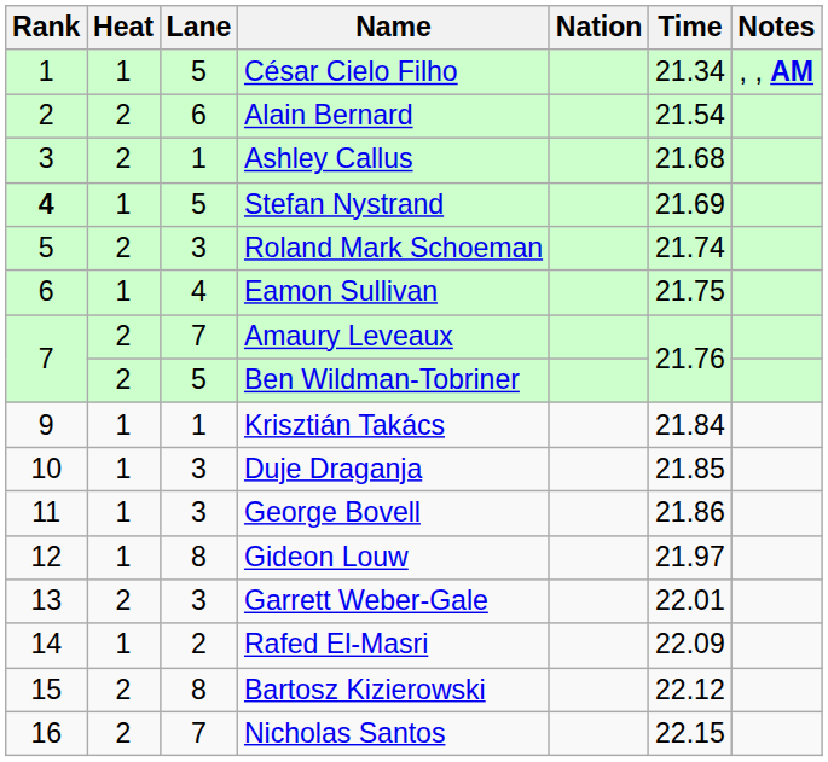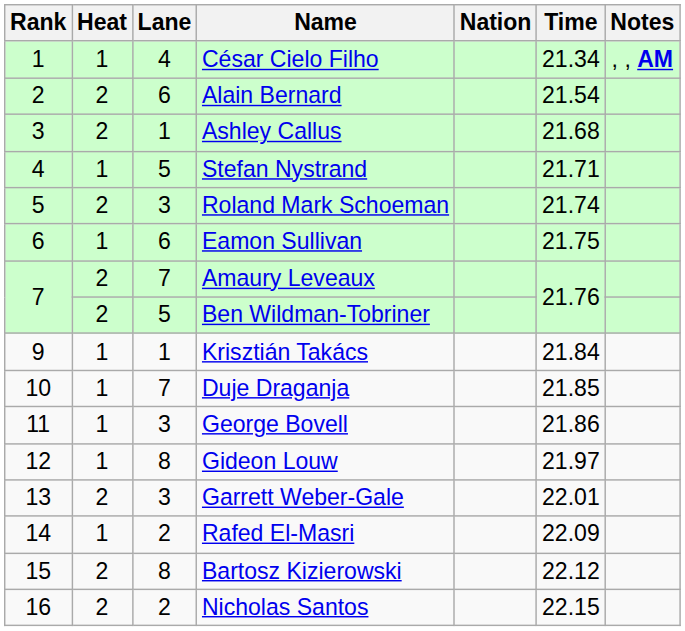 <table class='wikitable sortable' style='text-align:center'>
 <tr>
 <th>Rank</th>
 <th>Heat</th>
 <th>Lane</th>
 <th>Name</th>
 <th>Nation</th>
 <th>Time</th>
 <th>Notes</th>
 </tr>
 <tr bgcolor=ccffcc>
 <td>1</td>
 <td>1</td>
-<td>5</td>
+<td>4</td>
 <td align=left><a href='#'>César Cielo Filho</a></td>
 <td align=left></td>
 <td>21.34</td>
 <td>, , <strong><a href='#'>AM</a></strong></td>
 </tr>
 <tr bgcolor=ccffcc>
 <td>2</td>
 <td>2</td>
 <td>6</td>
 <td align=left><a href='#'>Alain Bernard</a></td>
 <td align=left></td>
 <td>21.54</td>
 <td></td>
 </tr>
 <tr bgcolor=ccffcc>
 <td>3</td>
 <td>2</td>
 <td>1</td>
 <td align=left><a href='#'>Ashley Callus</a></td>
 <td align=left></td>
 <td>21.68</td>
 <td></td>
 </tr>
 <tr bgcolor=ccffcc>
-<td><strong>4</strong></td>
+<td>4</td>
 <td>1</td>
 <td>5</td>
 <td align=left><a href='#'>Stefan Nystrand</a></td>
 <td align=left></td>
-<td>21.69</td>
+<td>21.71</td>
 <td></td>
 </tr>
 <tr bgcolor=ccffcc>
 <td>5</td>
 <td>2</td>
 <td>3</td>
 <td align=left><a href='#'>Roland Mark Schoeman</a></td>
 <td align=left></td>
 <td>21.74</td>
 <td></td>
 </tr>
 <tr bgcolor=ccffcc>
 <td>6</td>
 <td>1</td>
-<td>4</td>
+<td>6</td>
 <td align=left><a href='#'>Eamon Sullivan</a></td>
 <td align=left></td>
 <td>21.75</td>
 <td></td>
 </tr>
 <tr bgcolor=ccffcc>
 <td rowspan=2>7</td>
 <td>2</td>
 <td>7</td>
 <td align=left><a href='#'>Amaury Leveaux</a></td>
 <td align=left></td>
 <td rowspan=2>21.76</td>
 <td></td>
 </tr>
 <tr bgcolor=ccffcc>
 <td>2</td>
 <td>5</td>
 <td align=left><a href='#'>Ben Wildman-Tobriner</a></td>
 <td align=left></td>
 <td></td>
 </tr>
 <tr>
 <td>9</td>
 <td>1</td>
 <td>1</td>
 <td align=left><a href='#'>Krisztián Takács</a></td>
 <td align=left></td>
 <td>21.84</td>
 <td></td>
 </tr>
 <tr>
 <td>10</td>
 <td>1</td>
-<td>3</td>
+<td>7</td>
 <td align=left><a href='#'>Duje Draganja</a></td>
 <td align=left></td>
 <td>21.85</td>
 <td></td>
 </tr>
 <tr>
 <td>11</td>
 <td>1</td>
 <td>3</td>
 <td align=left><a href='#'>George Bovell</a></td>
 <td align=left></td>
 <td>21.86</td>
 <td></td>
 </tr>
 <tr>
 <td>12</td>
 <td>1</td>
 <td>8</td>
 <td align=left><a href='#'>Gideon Louw</a></td>
 <td align=left></td>
 <td>21.97</td>
 <td></td>
 </tr>
 <tr>
 <td>13</td>
 <td>2</td>
 <td>3</td>
 <td align=left><a href='#'>Garrett Weber-Gale</a></td>
 <td align=left></td>
 <td>22.01</td>
 <td></td>
 </tr>
 <tr>
 <td>14</td>
 <td>1</td>
 <td>2</td>
 <td align=left><a href='#'>Rafed El-Masri</a></td>
 <td align=left></td>
 <td>22.09</td>
 <td></td>
 </tr>
 <tr>
 <td>15</td>
 <td>2</td>
 <td>8</td>
 <td align=left><a href='#'>Bartosz Kizierowski</a></td>
 <td align=left></td>
 <td>22.12</td>
 <td></td>
 </tr>
 <tr>
 <td>16</td>
 <td>2</td>
-<td>7</td>
+<td>2</td>
 <td align=left><a href='#'>Nicholas Santos</a></td>
 <td align=left></td>
 <td>22.15</td>
 <td></td>
 </tr>
 </table>
